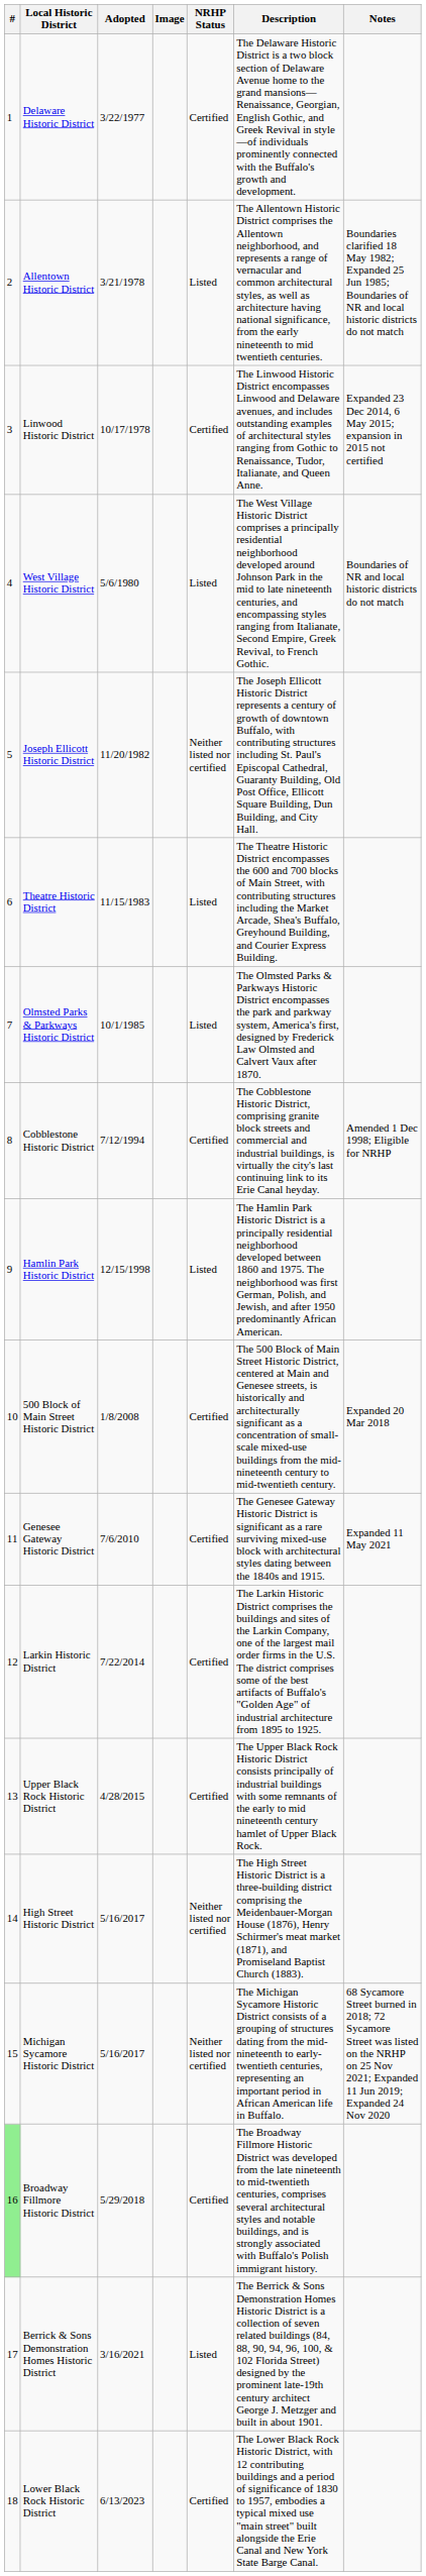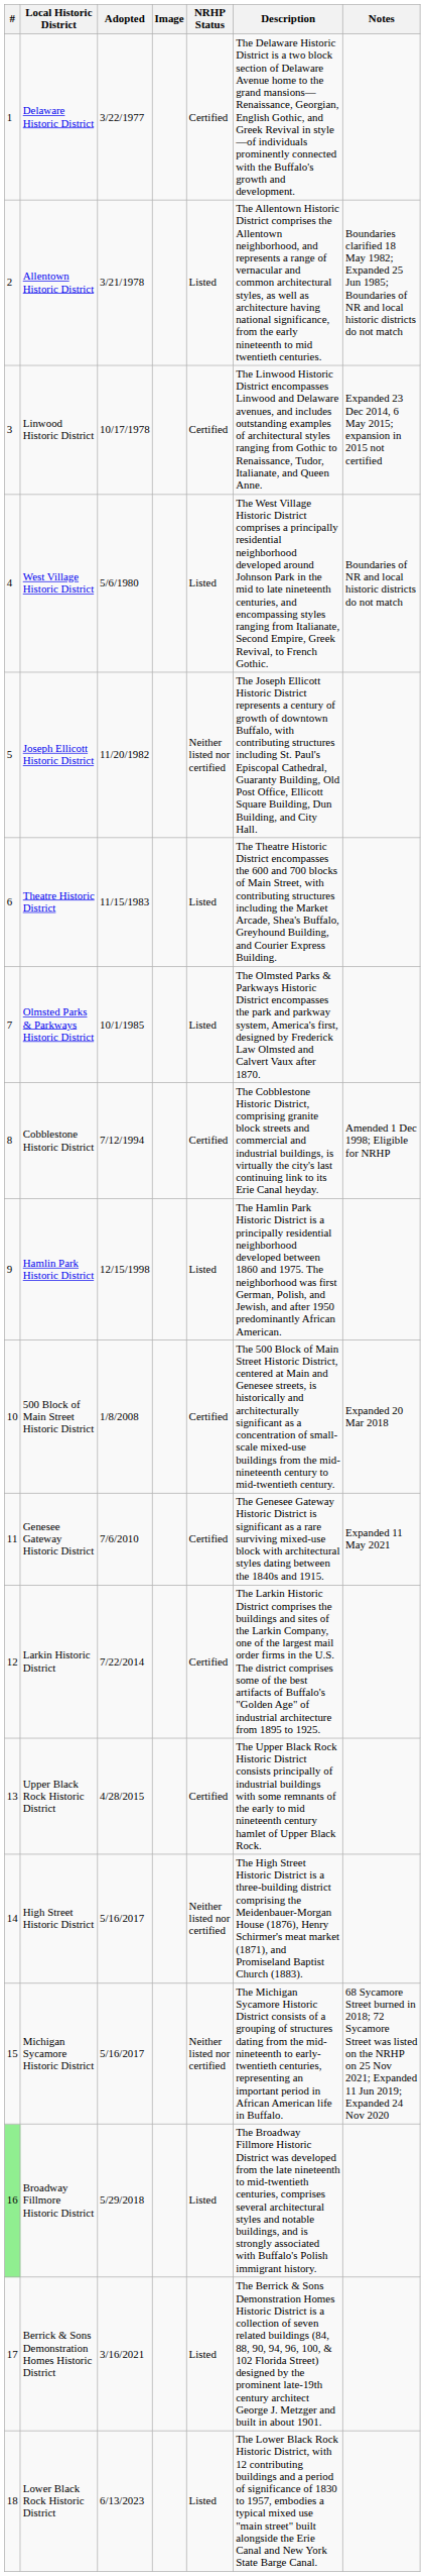 <table class="wikitable sortable">
 <tr>
 <th>#</th>
 <th>Local Historic District</th>
 <th>Adopted</th>
 <th>Image</th>
 <th>NRHP Status</th>
 <th>Description</th>
 <th>Notes</th>
 </tr>
 <tr>
 <td>1</td>
 <td><a href='#'>Delaware Historic District</a></td>
 <td>3/22/1977</td>
 <td></td>
 <td>Certified</td>
 <td>The Delaware Historic District is a two block section of Delaware Avenue home to the grand mansions—Renaissance, Georgian, English Gothic, and Greek Revival in style—of individuals prominently connected with the Buffalo's growth and development.</td>
 <td></td>
 </tr>
 <tr>
 <td>2</td>
 <td><a href='#'>Allentown Historic District</a></td>
 <td>3/21/1978</td>
 <td></td>
 <td>Listed</td>
 <td>The Allentown Historic District comprises the Allentown neighborhood, and represents a range of vernacular and common architectural styles, as well as architecture having national significance, from the early nineteenth to mid twentieth centuries.</td>
 <td>Boundaries clarified 18 May 1982; Expanded 25 Jun 1985; Boundaries of NR and local historic districts do not match</td>
 </tr>
 <tr>
 <td>3</td>
 <td>Linwood Historic District</td>
 <td>10/17/1978</td>
 <td></td>
 <td>Certified</td>
 <td>The Linwood Historic District encompasses Linwood and Delaware avenues, and includes outstanding examples of architectural styles ranging from Gothic to Renaissance, Tudor, Italianate, and Queen Anne.</td>
 <td>Expanded 23 Dec 2014, 6 May 2015; expansion in 2015 not certified</td>
 </tr>
 <tr>
 <td>4</td>
 <td><a href='#'>West Village Historic District</a></td>
 <td>5/6/1980</td>
 <td></td>
 <td>Listed</td>
 <td>The West Village Historic District comprises a principally residential neighborhood developed around Johnson Park in the mid to late nineteenth centuries, and encompassing styles ranging from Italianate, Second Empire, Greek Revival, to French Gothic.</td>
 <td>Boundaries of NR and local historic districts do not match</td>
 </tr>
 <tr>
 <td>5</td>
 <td><a href='#'>Joseph Ellicott Historic District</a></td>
 <td>11/20/1982</td>
 <td></td>
 <td>Neither listed nor certified</td>
 <td>The Joseph Ellicott Historic District represents a century of growth of downtown Buffalo, with contributing structures including St. Paul's Episcopal Cathedral, Guaranty Building, Old Post Office, Ellicott Square Building, Dun Building, and City Hall.</td>
 <td></td>
 </tr>
 <tr>
 <td>6</td>
 <td><a href='#'>Theatre Historic District</a></td>
 <td>11/15/1983</td>
 <td></td>
 <td>Listed</td>
 <td>The Theatre Historic District encompasses the 600 and 700 blocks of Main Street, with contributing structures including the Market Arcade, Shea's Buffalo, Greyhound Building, and Courier Express Building.</td>
 <td></td>
 </tr>
 <tr>
 <td>7</td>
 <td><a href='#'>Olmsted Parks & Parkways Historic District</a></td>
 <td>10/1/1985</td>
 <td></td>
 <td>Listed</td>
 <td>The Olmsted Parks & Parkways Historic District encompasses the park and parkway system, America's first, designed by Frederick Law Olmsted and Calvert Vaux after 1870.</td>
 <td></td>
 </tr>
 <tr>
 <td>8</td>
 <td>Cobblestone Historic District</td>
 <td>7/12/1994</td>
 <td></td>
 <td>Certified</td>
 <td>The Cobblestone Historic District, comprising granite block streets and commercial and industrial buildings, is virtually the city's last continuing link to its Erie Canal heyday.</td>
 <td>Amended 1 Dec 1998; Eligible for NRHP</td>
 </tr>
 <tr>
 <td>9</td>
 <td><a href='#'>Hamlin Park Historic District</a></td>
 <td>12/15/1998</td>
 <td></td>
 <td>Listed</td>
 <td>The Hamlin Park Historic District is a principally residential neighborhood developed between 1860 and 1975. The neighborhood was first German, Polish, and Jewish, and after 1950 predominantly African American.</td>
 <td></td>
 </tr>
 <tr>
 <td>10</td>
 <td>500 Block of Main Street Historic District</td>
 <td>1/8/2008</td>
 <td></td>
 <td>Certified</td>
 <td>The 500 Block of Main Street Historic District, centered at Main and Genesee streets, is historically and architecturally significant as a concentration of small-scale mixed-use buildings from the mid-nineteenth century to mid-twentieth century.</td>
 <td>Expanded 20 Mar 2018</td>
 </tr>
 <tr>
 <td>11</td>
 <td>Genesee Gateway Historic District</td>
 <td>7/6/2010</td>
 <td></td>
 <td>Certified</td>
 <td>The Genesee Gateway Historic District is significant as a rare surviving mixed-use block with architectural styles dating between the 1840s and 1915.</td>
 <td>Expanded 11 May 2021</td>
 </tr>
 <tr>
 <td>12</td>
 <td>Larkin Historic District</td>
 <td>7/22/2014</td>
 <td></td>
 <td>Certified</td>
 <td>The Larkin Historic District comprises the buildings and sites of the Larkin Company, one of the largest mail order firms in the U.S. The district comprises some of the best artifacts of Buffalo's "Golden Age" of industrial architecture from 1895 to 1925.</td>
 <td></td>
 </tr>
 <tr>
 <td>13</td>
 <td>Upper Black Rock Historic District</td>
 <td>4/28/2015</td>
 <td></td>
 <td>Certified</td>
 <td>The Upper Black Rock Historic District consists principally of industrial buildings with some remnants of the early to mid nineteenth century hamlet of Upper Black Rock.</td>
 <td></td>
 </tr>
 <tr>
 <td>14</td>
 <td>High Street Historic District</td>
 <td>5/16/2017</td>
 <td></td>
 <td>Neither listed nor certified</td>
 <td>The High Street Historic District is a three-building district comprising the Meidenbauer-Morgan House (1876), Henry Schirmer's meat market (1871), and Promiseland Baptist Church (1883).</td>
 <td></td>
 </tr>
 <tr>
 <td>15</td>
 <td>Michigan Sycamore Historic District</td>
 <td>5/16/2017</td>
 <td></td>
 <td>Neither listed nor certified</td>
 <td>The Michigan Sycamore Historic District consists of a grouping of structures dating from the mid-nineteenth to early-twentieth centuries, representing an important period in African American life in Buffalo.</td>
 <td>68 Sycamore Street burned in 2018; 72 Sycamore Street was listed on the NRHP on 25 Nov 2021; Expanded 11 Jun 2019; Expanded 24 Nov 2020</td>
 </tr>
 <tr>
 <td style="background: lightgreen;">16</td>
 <td>Broadway Fillmore Historic District</td>
 <td>5/29/2018</td>
 <td></td>
-<td>Certified</td>
+<td>Listed</td>
 <td>The Broadway Fillmore Historic District was developed from the late nineteenth to mid-twentieth centuries, comprises several architectural styles and notable buildings, and is strongly associated with Buffalo's Polish immigrant history.</td>
 <td></td>
 </tr>
 <tr>
 <td>17</td>
 <td>Berrick & Sons Demonstration Homes Historic District</td>
 <td>3/16/2021</td>
 <td></td>
 <td>Listed</td>
 <td>The Berrick & Sons Demonstration Homes Historic District is a collection of seven related buildings (84, 88, 90, 94, 96, 100, & 102 Florida Street) designed by the prominent late-19th century architect George J. Metzger and built in about 1901.</td>
 <td></td>
 </tr>
 <tr>
 <td>18</td>
 <td>Lower Black Rock Historic District</td>
 <td>6/13/2023</td>
 <td></td>
-<td>Certified</td>
+<td>Listed</td>
 <td>The Lower Black Rock Historic District, with 12 contributing buildings and a period of significance of 1830 to 1957, embodies a typical mixed use "main street" built alongside the Erie Canal and New York State Barge Canal.</td>
 <td></td>
 </tr>
 </table>
